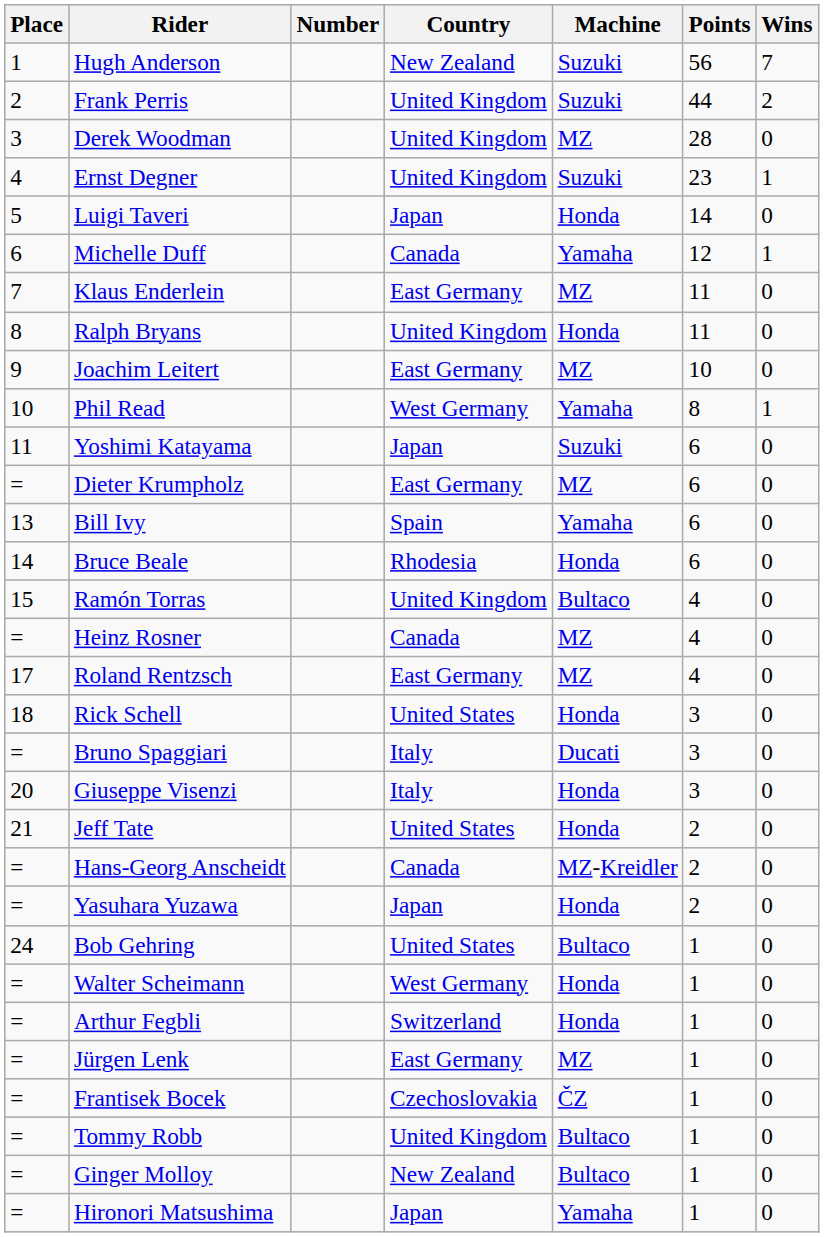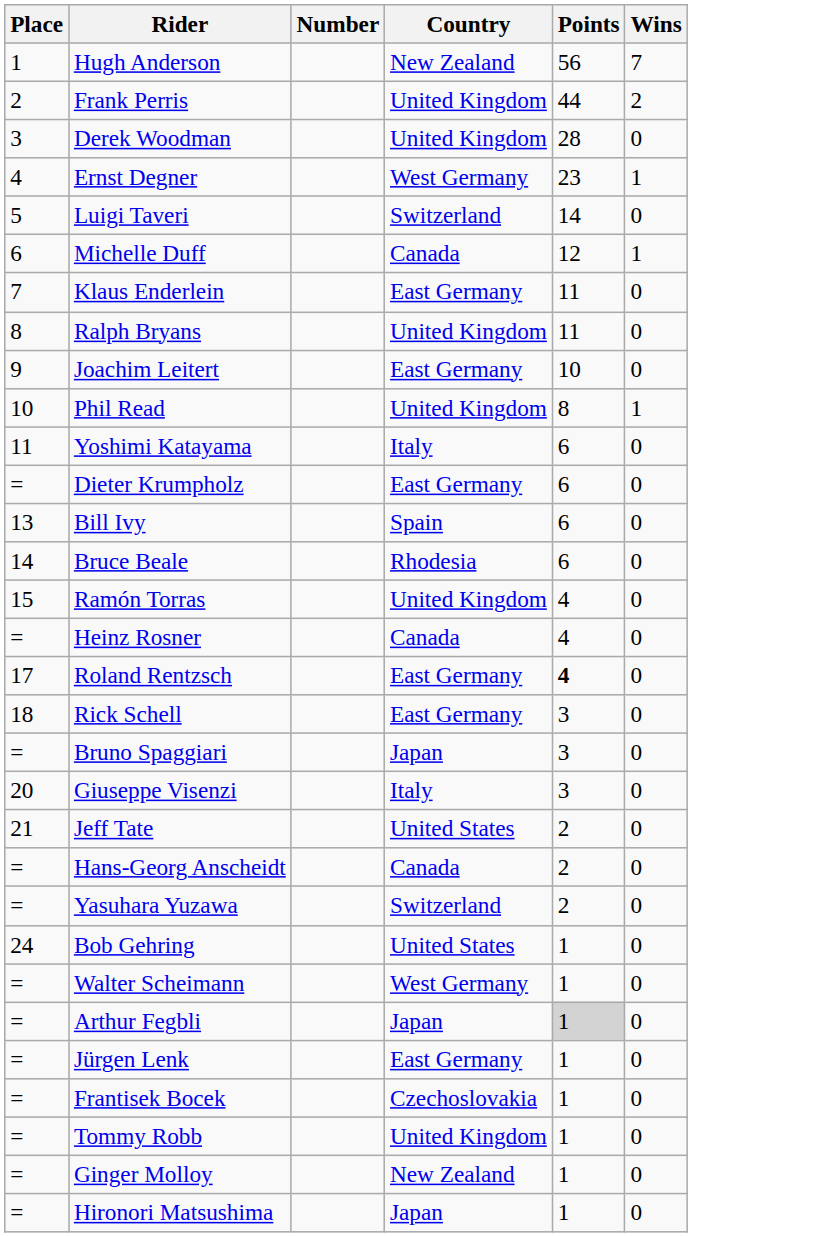 <table class="wikitable" style="font-size: 95%;">
 <tr>
 <th>Place</th>
 <th>Rider</th>
 <th>Number</th>
 <th>Country</th>
-<th>Machine</th>
 <th>Points</th>
 <th>Wins</th>
 </tr>
 <tr>
 <td>1</td>
 <td> <a href='#'>Hugh Anderson</a></td>
 <td></td>
 <td><a href='#'>New Zealand</a></td>
-<td><a href='#'>Suzuki</a></td>
 <td>56</td>
 <td>7</td>
 </tr>
 <tr>
 <td>2</td>
 <td> <a href='#'>Frank Perris</a></td>
 <td></td>
 <td><a href='#'>United Kingdom</a></td>
-<td><a href='#'>Suzuki</a></td>
 <td>44</td>
 <td>2</td>
 </tr>
 <tr>
 <td>3</td>
 <td> <a href='#'>Derek Woodman</a></td>
 <td></td>
 <td><a href='#'>United Kingdom</a></td>
-<td><a href='#'>MZ</a></td>
 <td>28</td>
 <td>0</td>
 </tr>
 <tr>
 <td>4</td>
 <td> <a href='#'>Ernst Degner</a></td>
 <td></td>
-<td><a href='#'>United Kingdom</a></td>
-<td><a href='#'>Suzuki</a></td>
+<td><a href='#'>West Germany</a></td>
 <td>23</td>
 <td>1</td>
 </tr>
 <tr>
 <td>5</td>
 <td> <a href='#'>Luigi Taveri</a></td>
 <td></td>
-<td><a href='#'>Japan</a></td>
-<td><a href='#'>Honda</a></td>
+<td><a href='#'>Switzerland</a></td>
 <td>14</td>
 <td>0</td>
 </tr>
 <tr>
 <td>6</td>
 <td> <a href='#'>Michelle Duff</a></td>
 <td></td>
 <td><a href='#'>Canada</a></td>
-<td><a href='#'>Yamaha</a></td>
 <td>12</td>
 <td>1</td>
 </tr>
 <tr>
 <td>7</td>
 <td> <a href='#'>Klaus Enderlein</a></td>
 <td></td>
 <td><a href='#'>East Germany</a></td>
-<td><a href='#'>MZ</a></td>
 <td>11</td>
 <td>0</td>
 </tr>
 <tr>
 <td>8</td>
 <td> <a href='#'>Ralph Bryans</a></td>
 <td></td>
 <td><a href='#'>United Kingdom</a></td>
-<td><a href='#'>Honda</a></td>
 <td>11</td>
 <td>0</td>
 </tr>
 <tr>
 <td>9</td>
 <td> <a href='#'>Joachim Leitert</a></td>
 <td></td>
 <td><a href='#'>East Germany</a></td>
-<td><a href='#'>MZ</a></td>
 <td>10</td>
 <td>0</td>
 </tr>
 <tr>
 <td>10</td>
 <td> <a href='#'>Phil Read</a></td>
 <td></td>
-<td><a href='#'>West Germany</a></td>
-<td><a href='#'>Yamaha</a></td>
+<td><a href='#'>United Kingdom</a></td>
 <td>8</td>
 <td>1</td>
 </tr>
 <tr>
 <td>11</td>
 <td> <a href='#'>Yoshimi Katayama</a></td>
 <td></td>
-<td><a href='#'>Japan</a></td>
-<td><a href='#'>Suzuki</a></td>
+<td><a href='#'>Italy</a></td>
 <td>6</td>
 <td>0</td>
 </tr>
 <tr>
 <td>=</td>
 <td> <a href='#'>Dieter Krumpholz</a></td>
 <td></td>
 <td><a href='#'>East Germany</a></td>
-<td><a href='#'>MZ</a></td>
 <td>6</td>
 <td>0</td>
 </tr>
 <tr>
 <td>13</td>
 <td> <a href='#'>Bill Ivy</a></td>
 <td></td>
 <td><a href='#'>Spain</a></td>
-<td><a href='#'>Yamaha</a></td>
 <td>6</td>
 <td>0</td>
 </tr>
 <tr>
 <td>14</td>
 <td> <a href='#'>Bruce Beale</a></td>
 <td></td>
 <td><a href='#'>Rhodesia</a></td>
-<td><a href='#'>Honda</a></td>
 <td>6</td>
 <td>0</td>
 </tr>
 <tr>
 <td>15</td>
 <td> <a href='#'>Ramón Torras</a></td>
 <td></td>
 <td><a href='#'>United Kingdom</a></td>
-<td><a href='#'>Bultaco</a></td>
 <td>4</td>
 <td>0</td>
 </tr>
 <tr>
 <td>=</td>
 <td> <a href='#'>Heinz Rosner</a></td>
 <td></td>
 <td><a href='#'>Canada</a></td>
-<td><a href='#'>MZ</a></td>
 <td>4</td>
 <td>0</td>
 </tr>
 <tr>
 <td>17</td>
 <td> <a href='#'>Roland Rentzsch</a></td>
 <td></td>
 <td><a href='#'>East Germany</a></td>
-<td><a href='#'>MZ</a></td>
-<td>4</td>
+<td><strong>4</strong></td>
 <td>0</td>
 </tr>
 <tr>
 <td>18</td>
 <td> <a href='#'>Rick Schell</a></td>
 <td></td>
-<td><a href='#'>United States</a></td>
-<td><a href='#'>Honda</a></td>
+<td><a href='#'>East Germany</a></td>
 <td>3</td>
 <td>0</td>
 </tr>
 <tr>
 <td>=</td>
 <td> <a href='#'>Bruno Spaggiari</a></td>
 <td></td>
-<td><a href='#'>Italy</a></td>
-<td><a href='#'>Ducati</a></td>
+<td><a href='#'>Japan</a></td>
 <td>3</td>
 <td>0</td>
 </tr>
 <tr>
 <td>20</td>
 <td> <a href='#'>Giuseppe Visenzi</a></td>
 <td></td>
 <td><a href='#'>Italy</a></td>
-<td><a href='#'>Honda</a></td>
 <td>3</td>
 <td>0</td>
 </tr>
 <tr>
 <td>21</td>
 <td> <a href='#'>Jeff Tate</a></td>
 <td></td>
 <td><a href='#'>United States</a></td>
-<td><a href='#'>Honda</a></td>
 <td>2</td>
 <td>0</td>
 </tr>
 <tr>
 <td>=</td>
 <td> <a href='#'>Hans-Georg Anscheidt</a></td>
 <td></td>
 <td><a href='#'>Canada</a></td>
-<td><a href='#'>MZ</a>-<a href='#'>Kreidler</a></td>
 <td>2</td>
 <td>0</td>
 </tr>
 <tr>
 <td>=</td>
 <td> <a href='#'>Yasuhara Yuzawa</a></td>
 <td></td>
-<td><a href='#'>Japan</a></td>
-<td><a href='#'>Honda</a></td>
+<td><a href='#'>Switzerland</a></td>
 <td>2</td>
 <td>0</td>
 </tr>
 <tr>
 <td>24</td>
 <td> <a href='#'>Bob Gehring</a></td>
 <td></td>
 <td><a href='#'>United States</a></td>
-<td><a href='#'>Bultaco</a></td>
 <td>1</td>
 <td>0</td>
 </tr>
 <tr>
 <td>=</td>
 <td> <a href='#'>Walter Scheimann</a></td>
 <td></td>
 <td><a href='#'>West Germany</a></td>
-<td><a href='#'>Honda</a></td>
 <td>1</td>
 <td>0</td>
 </tr>
 <tr>
 <td>=</td>
 <td> <a href='#'>Arthur Fegbli</a></td>
 <td></td>
-<td><a href='#'>Switzerland</a></td>
-<td><a href='#'>Honda</a></td>
-<td>1</td>
+<td><a href='#'>Japan</a></td>
+<td style="background: lightgrey;">1</td>
 <td>0</td>
 </tr>
 <tr>
 <td>=</td>
 <td> <a href='#'>Jürgen Lenk</a></td>
 <td></td>
 <td><a href='#'>East Germany</a></td>
-<td><a href='#'>MZ</a></td>
 <td>1</td>
 <td>0</td>
 </tr>
 <tr>
 <td>=</td>
 <td> <a href='#'>Frantisek Bocek</a></td>
 <td></td>
 <td><a href='#'>Czechoslovakia</a></td>
-<td><a href='#'>ČZ</a></td>
 <td>1</td>
 <td>0</td>
 </tr>
 <tr>
 <td>=</td>
 <td> <a href='#'>Tommy Robb</a></td>
 <td></td>
 <td><a href='#'>United Kingdom</a></td>
-<td><a href='#'>Bultaco</a></td>
 <td>1</td>
 <td>0</td>
 </tr>
 <tr>
 <td>=</td>
 <td> <a href='#'>Ginger Molloy</a></td>
 <td></td>
 <td><a href='#'>New Zealand</a></td>
-<td><a href='#'>Bultaco</a></td>
 <td>1</td>
 <td>0</td>
 </tr>
 <tr>
 <td>=</td>
 <td> <a href='#'>Hironori Matsushima</a></td>
 <td></td>
 <td><a href='#'>Japan</a></td>
-<td><a href='#'>Yamaha</a></td>
 <td>1</td>
 <td>0</td>
 </tr>
 </table>
